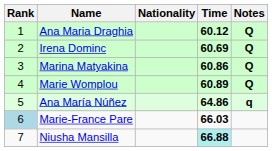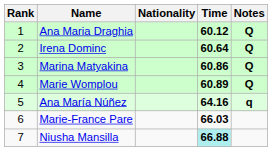 <table class="wikitable sortable" style="text-align:center">
 <tr>
 <th>Rank</th>
 <th>Name</th>
 <th>Nationality</th>
 <th>Time</th>
 <th>Notes</th>
 </tr>
 <tr bgcolor=ccffcc>
 <td>1</td>
 <td align=left><a href='#'>Ana Maria Draghia</a></td>
 <td align=left></td>
 <td><strong>60.12</strong></td>
 <td><strong>Q</strong></td>
 </tr>
 <tr bgcolor=ccffcc>
 <td>2</td>
 <td align=left><a href='#'>Irena Dominc</a></td>
 <td align=left></td>
-<td><strong>60.69</strong></td>
+<td><strong>60.64</strong></td>
 <td><strong>Q</strong></td>
 </tr>
 <tr bgcolor=ccffcc>
 <td>3</td>
 <td align=left><a href='#'>Marina Matyakina</a></td>
 <td align=left></td>
 <td><strong>60.86</strong></td>
 <td><strong>Q</strong></td>
 </tr>
 <tr bgcolor=ccffcc>
 <td>4</td>
 <td align=left><a href='#'>Marie Womplou</a></td>
 <td align=left></td>
 <td><strong>60.89</strong></td>
 <td><strong>Q</strong></td>
 </tr>
 <tr bgcolor=ddffdd>
 <td>5</td>
 <td align=left><a href='#'>Ana María Núñez</a></td>
 <td align=left></td>
-<td><strong>64.86</strong></td>
+<td><strong>64.16</strong></td>
 <td><strong>q</strong></td>
 </tr>
 <tr>
-<td style="background: lightblue;">6</td>
+<td>6</td>
 <td align=left><a href='#'>Marie-France Pare</a></td>
 <td align=left></td>
 <td><strong>66.03</strong></td>
 <td></td>
 </tr>
 <tr>
 <td>7</td>
 <td align=left><a href='#'>Niusha Mansilla</a></td>
 <td align=left></td>
 <td style="background: paleturquoise;"><strong>66.88</strong></td>
 <td></td>
 </tr>
 </table>
